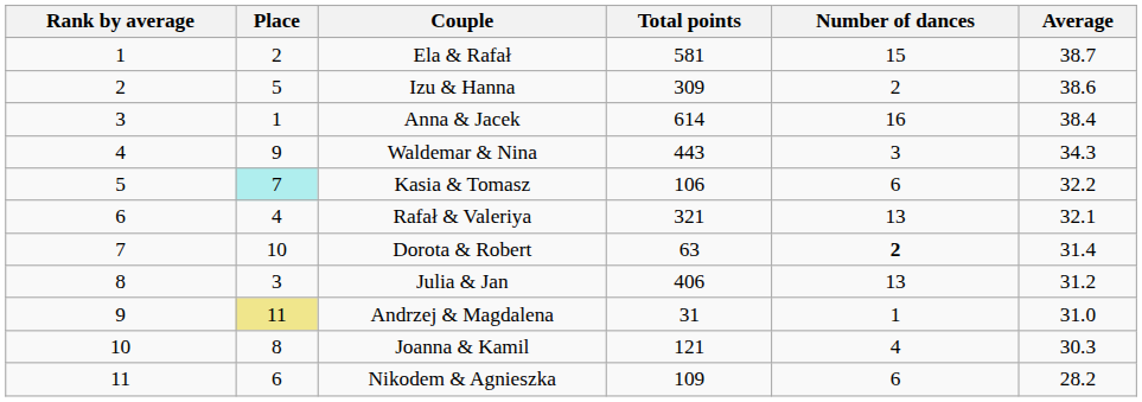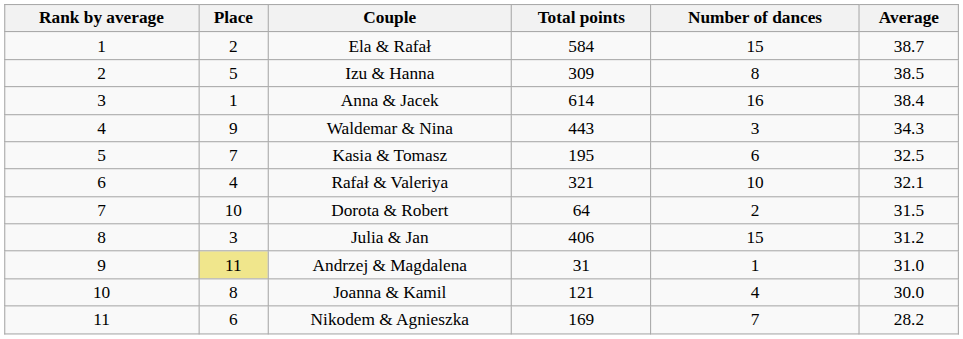 <table class="wikitable sortable"  style="margin:auto; text-align:center; white-space:nowrap; width:70%;">
 <tr>
 <th>Rank by average</th>
 <th>Place</th>
 <th>Couple</th>
 <th>Total points</th>
 <th>Number of dances</th>
 <th>Average </th>
 </tr>
 <tr>
 <td>1</td>
 <td>2</td>
 <td>Ela & Rafał</td>
-<td>581</td>
+<td>584</td>
 <td>15</td>
 <td>38.7</td>
 </tr>
 <tr>
 <td>2</td>
 <td>5</td>
 <td>Izu & Hanna</td>
 <td>309</td>
-<td>2</td>
-<td>38.6</td>
+<td>8</td>
+<td>38.5</td>
 </tr>
 <tr>
 <td>3</td>
 <td>1</td>
 <td>Anna & Jacek</td>
 <td>614</td>
 <td>16</td>
 <td>38.4</td>
 </tr>
 <tr>
 <td>4</td>
 <td>9</td>
 <td>Waldemar & Nina</td>
 <td>443</td>
 <td>3</td>
 <td>34.3</td>
 </tr>
 <tr>
 <td>5</td>
-<td style="background: paleturquoise;">7</td>
+<td>7</td>
 <td>Kasia & Tomasz</td>
-<td>106</td>
+<td>195</td>
 <td>6</td>
-<td>32.2</td>
+<td>32.5</td>
 </tr>
 <tr>
 <td>6</td>
 <td>4</td>
 <td>Rafał & Valeriya</td>
 <td>321</td>
-<td>13</td>
+<td>10</td>
 <td>32.1</td>
 </tr>
 <tr>
 <td>7</td>
 <td>10</td>
 <td>Dorota & Robert</td>
-<td>63</td>
-<td><strong>2</strong></td>
-<td>31.4</td>
+<td>64</td>
+<td>2</td>
+<td>31.5</td>
 </tr>
 <tr>
 <td>8</td>
 <td>3</td>
 <td>Julia & Jan</td>
 <td>406</td>
-<td>13</td>
+<td>15</td>
 <td>31.2</td>
 </tr>
 <tr>
 <td>9</td>
 <td style="background: khaki;">11</td>
 <td>Andrzej & Magdalena</td>
 <td>31</td>
 <td>1</td>
 <td>31.0</td>
 </tr>
 <tr>
 <td>10</td>
 <td>8</td>
 <td>Joanna & Kamil</td>
 <td>121</td>
 <td>4</td>
-<td>30.3</td>
+<td>30.0</td>
 </tr>
 <tr>
 <td>11</td>
 <td>6</td>
 <td>Nikodem & Agnieszka</td>
-<td>109</td>
-<td>6</td>
+<td>169</td>
+<td>7</td>
 <td>28.2</td>
 </tr>
 </table>
